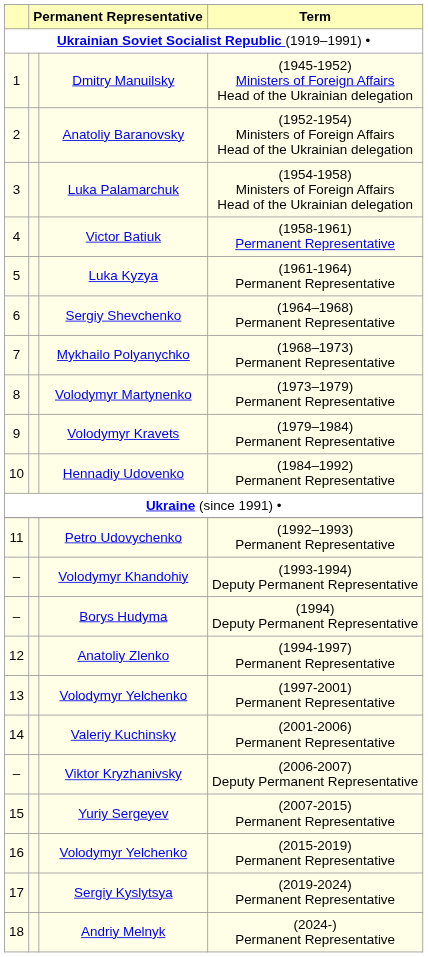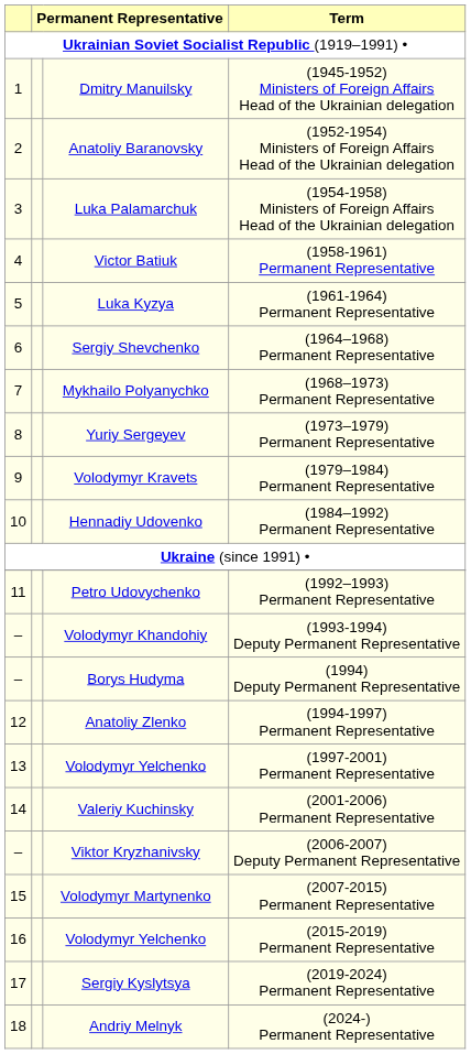 <table rules="all" cellspacing="0" cellpadding="5" style="border: 1px solid #999">
 <tr bgcolor="#FFFFBB">
 <th></th>
 <th colspan="2">Permanent Representative</th>
 <th>Term</th>
 </tr>
 <tr>
 <td colspan="4" align="center"><strong><a href='#'>Ukrainian Soviet Socialist Republic </a></strong>  (1919–1991)  • </td>
 </tr>
 <tr bgcolor="#FFFFE8">
 <td align=center>1</td>
 <td align="center"></td>
 <td align=center><a href='#'>Dmitry Manuilsky</a></td>
 <td align=center>(1945-1952) <br><a href='#'>Ministers of Foreign Affairs</a><br>Head of the Ukrainian delegation</td>
 </tr>
 <tr bgcolor="#FFFFE8">
 <td align=center>2</td>
 <td align="center"></td>
 <td align=center><a href='#'>Anatoliy Baranovsky</a></td>
 <td align=center>(1952-1954) <br>Ministers of Foreign Affairs<br>Head of the Ukrainian delegation</td>
 </tr>
 <tr bgcolor="#FFFFE8">
 <td align=center>3</td>
 <td align="center"></td>
 <td align=center><a href='#'>Luka Palamarchuk</a></td>
 <td align=center>(1954-1958) <br>Ministers of Foreign Affairs<br>Head of the Ukrainian delegation</td>
 </tr>
 <tr bgcolor="#FFFFE8">
 <td align=center>4</td>
 <td align="center"></td>
 <td align=center><a href='#'>Victor Batiuk</a></td>
 <td align=center>(1958-1961) <br><a href='#'>Permanent Representative</a></td>
 </tr>
 <tr bgcolor="#FFFFE8">
 <td align=center>5</td>
 <td align="center"></td>
 <td align=center><a href='#'>Luka Kyzya</a></td>
 <td align=center>(1961-1964) <br>Permanent Representative</td>
 </tr>
 <tr bgcolor="#FFFFE8">
 <td align=center>6</td>
 <td align="center"></td>
 <td align=center><a href='#'>Sergiy Shevchenko</a></td>
 <td align=center>(1964–1968) <br>Permanent Representative</td>
 </tr>
 <tr bgcolor="#FFFFE8">
 <td align=center>7</td>
 <td align="center"></td>
 <td align=center><a href='#'>Mykhailo Polyanychko</a></td>
 <td align=center>(1968–1973) <br>Permanent Representative</td>
 </tr>
 <tr bgcolor="#FFFFE8">
 <td align=center>8</td>
 <td align="center"></td>
-<td align=center><a href='#'>Volodymyr Martynenko</a></td>
+<td align=center><a href='#'>Yuriy Sergeyev</a></td>
 <td align=center>(1973–1979) <br>Permanent Representative</td>
 </tr>
 <tr bgcolor="#FFFFE8">
 <td align=center>9</td>
 <td align="center"></td>
 <td align=center><a href='#'>Volodymyr Kravets</a></td>
 <td align=center>(1979–1984) <br>Permanent Representative</td>
 </tr>
 <tr bgcolor="#FFFFE8">
 <td align=center>10</td>
 <td align="center"></td>
 <td align=center><a href='#'>Hennadiy Udovenko</a></td>
 <td align=center>(1984–1992) <br>Permanent Representative</td>
 </tr>
 <tr>
 <td colspan="4" align="center"><strong><a href='#'>Ukraine</a></strong>  (since 1991)  • </td>
 </tr>
 <tr>
 </tr>
 <tr bgcolor="#FFFFE8">
 <td align=center>11</td>
 <td align="center"></td>
 <td align=center><a href='#'>Petro Udovychenko</a></td>
 <td align=center>(1992–1993) <br>Permanent Representative</td>
 </tr>
 <tr bgcolor="#FFFFE8">
 <td align=center>–</td>
 <td align="center"></td>
 <td align=center><a href='#'>Volodymyr Khandohiy</a></td>
 <td align=center>(1993-1994) <br>Deputy Permanent Representative</td>
 </tr>
 <tr bgcolor="#FFFFE8">
 <td align=center>–</td>
 <td align="center"></td>
 <td align=center><a href='#'>Borys Hudyma</a></td>
 <td align=center>(1994) <br>Deputy Permanent Representative</td>
 </tr>
 <tr bgcolor="#FFFFE8">
 <td align=center>12</td>
 <td align="center"></td>
 <td align=center><a href='#'>Anatoliy Zlenko</a></td>
 <td align=center>(1994-1997) <br>Permanent Representative</td>
 </tr>
 <tr bgcolor="#FFFFE8">
 <td align=center>13</td>
 <td align="center"></td>
 <td align=center><a href='#'>Volodymyr Yelchenko</a></td>
 <td align=center>(1997-2001) <br>Permanent Representative</td>
 </tr>
 <tr bgcolor="#FFFFE8">
 <td align=center>14</td>
 <td align="center"></td>
 <td align=center><a href='#'>Valeriy Kuchinsky</a></td>
 <td align=center>(2001-2006) <br>Permanent Representative</td>
 </tr>
 <tr bgcolor="#FFFFE8">
 <td align=center>–</td>
 <td align="center"></td>
 <td align=center><a href='#'>Viktor Kryzhanivsky</a></td>
 <td align=center>(2006-2007) <br>Deputy Permanent Representative</td>
 </tr>
 <tr bgcolor="#FFFFE8">
 <td align=center>15</td>
 <td align="center"></td>
-<td align=center><a href='#'>Yuriy Sergeyev</a></td>
+<td align=center><a href='#'>Volodymyr Martynenko</a></td>
 <td align=center>(2007-2015) <br>Permanent Representative</td>
 </tr>
 <tr bgcolor="#FFFFE8">
 <td align=center>16</td>
 <td align="center"></td>
 <td align=center><a href='#'>Volodymyr Yelchenko</a></td>
 <td align=center>(2015-2019) <br>Permanent Representative</td>
 </tr>
 <tr bgcolor="#FFFFE8">
 <td align=center>17</td>
 <td align="center"></td>
 <td align=center><a href='#'>Sergiy Kyslytsya</a></td>
 <td align=center>(2019-2024)  <br>Permanent Representative</td>
 </tr>
 <tr bgcolor="#FFFFE8">
 <td align=center>18</td>
 <td align="center"></td>
 <td align=center><a href='#'>Andriy Melnyk</a></td>
 <td align=center>(2024-) <br>Permanent Representative</td>
 </tr>
 </table>
